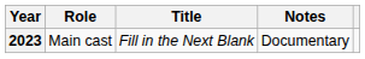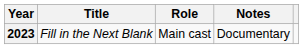 <table class="wikitable plainrowheaders">
 <tr>
 <th scope="col">Year</th>
+<th scope="col">Title</th>
 <th scope="col">Role</th>
-<th scope="col">Title</th>
 <th scope="col">Notes</th>
 <th scope="col" class="unsortable"></th>
 </tr>
 <tr>
 <th scope="row">2023</th>
+<td><em>Fill in the Next Blank</em></td>
 <td>Main cast</td>
-<td><em>Fill in the Next Blank</em></td>
 <td>Documentary</td>
 <td style="text-align:center"></td>
 </tr>
 </table>
